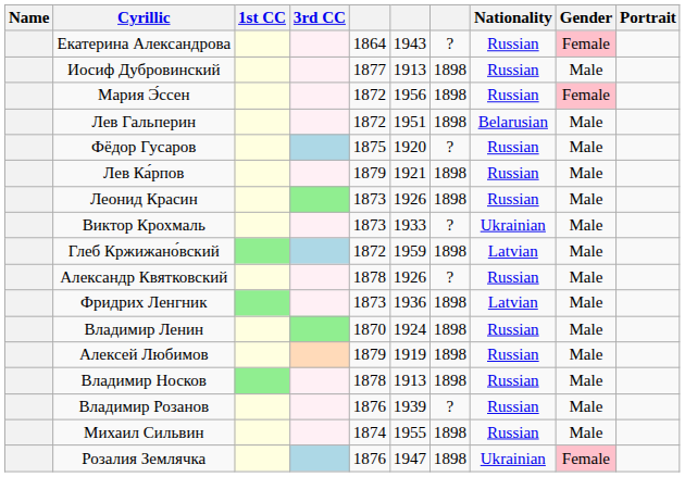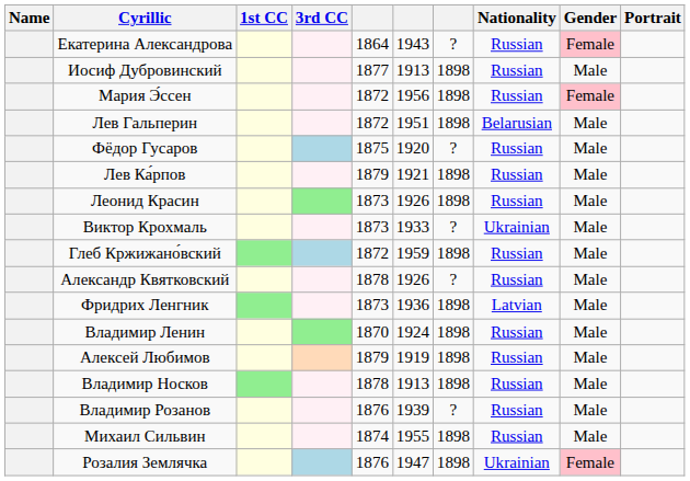 <table class="wikitable sortable" style=text-align:center>
 <tr>
 <th scope="col">Name</th>
 <th scope="col" class="unsortable"><a href='#'>Cyrillic</a></th>
 <th scope="col"><a href='#'>1st CC</a></th>
 <th scope="col"><a href='#'>3rd CC</a></th>
 <th scope="col"></th>
 <th scope="col"></th>
 <th scope="col"></th>
 <th scope="col">Nationality</th>
 <th scope="col">Gender</th>
 <th scope="col" class="unsortable">Portrait</th>
 </tr>
 <tr>
 <th align="center" scope="row" style="font-weight:normal;"></th>
 <td>Екатерина Александрова</td>
 <td bgcolor = LightYellow></td>
 <td bgcolor = LavenderBlush></td>
 <td>1864</td>
 <td>1943</td>
 <td>?</td>
 <td><a href='#'>Russian</a></td>
 <td style="background: Pink">Female</td>
 <td></td>
 </tr>
 <tr>
 <th align="center" scope="row" style="font-weight:normal;"></th>
 <td>Иосиф Дубровинский</td>
 <td bgcolor = LightYellow></td>
 <td bgcolor = LavenderBlush></td>
 <td>1877</td>
 <td>1913</td>
 <td>1898</td>
 <td><a href='#'>Russian</a></td>
 <td>Male</td>
 <td></td>
 </tr>
 <tr>
 <th align="center" scope="row" style="font-weight:normal;"></th>
 <td>Мария Э́ссен</td>
 <td bgcolor = LightYellow></td>
 <td bgcolor = LavenderBlush></td>
 <td>1872</td>
 <td>1956</td>
 <td>1898</td>
 <td><a href='#'>Russian</a></td>
 <td style="background: Pink">Female</td>
 <td></td>
 </tr>
 <tr>
 <th align="center" scope="row" style="font-weight:normal;"></th>
 <td>Лев Гальперин</td>
 <td bgcolor = LightYellow></td>
 <td bgcolor = LavenderBlush></td>
 <td>1872</td>
 <td>1951</td>
 <td>1898</td>
 <td><a href='#'>Belarusian</a></td>
 <td>Male</td>
 <td></td>
 </tr>
 <tr>
 <th align="center" scope="row" style="font-weight:normal;"></th>
 <td>Фёдор Гусаров</td>
 <td bgcolor = LightYellow></td>
 <td bgcolor = LightBlue></td>
 <td>1875</td>
 <td>1920</td>
 <td>?</td>
 <td><a href='#'>Russian</a></td>
 <td>Male</td>
 <td></td>
 </tr>
 <tr>
 <th align="center" scope="row" style="font-weight:normal;"></th>
 <td>Лев Ка́рпов</td>
 <td bgcolor = LightYellow></td>
 <td bgcolor = LavenderBlush></td>
 <td>1879</td>
 <td>1921</td>
 <td>1898</td>
 <td><a href='#'>Russian</a></td>
 <td>Male</td>
 <td></td>
 </tr>
 <tr>
 <th align="center" scope="row" style="font-weight:normal;"></th>
 <td>Леонид Красин</td>
 <td bgcolor = LightYellow></td>
 <td bgcolor = LightGreen></td>
 <td>1873</td>
 <td>1926</td>
 <td>1898</td>
 <td><a href='#'>Russian</a></td>
 <td>Male</td>
 <td></td>
 </tr>
 <tr>
 <th align="center" scope="row" style="font-weight:normal;"></th>
 <td>Виктор Крохмаль</td>
 <td bgcolor = LightYellow></td>
 <td bgcolor = LavenderBlush></td>
 <td>1873</td>
 <td>1933</td>
 <td>?</td>
 <td><a href='#'>Ukrainian</a></td>
 <td>Male</td>
 <td></td>
 </tr>
 <tr>
 <th align="center" scope="row" style="font-weight:normal;"></th>
 <td>Глеб Кржижано́вский</td>
 <td bgcolor = LightGreen></td>
 <td bgcolor = LightBlue></td>
 <td>1872</td>
 <td>1959</td>
 <td>1898</td>
-<td><a href='#'>Latvian</a></td>
+<td><a href='#'>Russian</a></td>
 <td>Male</td>
 <td></td>
 </tr>
 <tr>
 <th align="center" scope="row" style="font-weight:normal;"></th>
 <td>Александр Квятковский</td>
 <td bgcolor = LightYellow></td>
 <td bgcolor = LavenderBlush></td>
 <td>1878</td>
 <td>1926</td>
 <td>?</td>
 <td><a href='#'>Russian</a></td>
 <td>Male</td>
 <td></td>
 </tr>
 <tr>
 <th align="center" scope="row" style="font-weight:normal;"></th>
 <td>Фридрих Ленгник</td>
 <td bgcolor = LightGreen></td>
 <td bgcolor = LavenderBlush></td>
 <td>1873</td>
 <td>1936</td>
 <td>1898</td>
 <td><a href='#'>Latvian</a></td>
 <td>Male</td>
 <td></td>
 </tr>
 <tr>
 <th align="center" scope="row" style="font-weight:normal;"></th>
 <td>Владимир Ленин</td>
 <td bgcolor = LightYellow></td>
 <td bgcolor = LightGreen></td>
 <td>1870</td>
 <td>1924</td>
 <td>1898</td>
 <td><a href='#'>Russian</a></td>
 <td>Male</td>
 <td></td>
 </tr>
 <tr>
 <th align="center" scope="row" style="font-weight:normal;"></th>
 <td>Алексей Любимов</td>
 <td bgcolor = LightYellow></td>
 <td bgcolor = PeachPuff></td>
 <td>1879</td>
 <td>1919</td>
 <td>1898</td>
 <td><a href='#'>Russian</a></td>
 <td>Male</td>
 <td></td>
 </tr>
 <tr>
 <th align="center" scope="row" style="font-weight:normal;"></th>
 <td>Владимир Носков</td>
 <td bgcolor = LightGreen></td>
 <td bgcolor = LavenderBlush></td>
 <td>1878</td>
 <td>1913</td>
 <td>1898</td>
 <td><a href='#'>Russian</a></td>
 <td>Male</td>
 <td></td>
 </tr>
 <tr>
 <th align="center" scope="row" style="font-weight:normal;"></th>
 <td>Владимир Розанов</td>
 <td bgcolor = LightYellow></td>
 <td bgcolor = LavenderBlush></td>
 <td>1876</td>
 <td>1939</td>
 <td>?</td>
 <td><a href='#'>Russian</a></td>
 <td>Male</td>
 <td></td>
 </tr>
 <tr>
 <th align="center" scope="row" style="font-weight:normal;"></th>
 <td>Михаил Сильвин</td>
 <td bgcolor = LightYellow></td>
 <td bgcolor = LavenderBlush></td>
 <td>1874</td>
 <td>1955</td>
 <td>1898</td>
 <td><a href='#'>Russian</a></td>
 <td>Male</td>
 <td></td>
 </tr>
 <tr>
 <th align="center" scope="row" style="font-weight:normal;"></th>
 <td>Розалия Землячка</td>
 <td bgcolor = LightYellow></td>
 <td bgcolor = LightBlue></td>
 <td>1876</td>
 <td>1947</td>
 <td>1898</td>
 <td><a href='#'>Ukrainian</a></td>
 <td style="background: Pink">Female</td>
 <td></td>
 </tr>
 </table>
